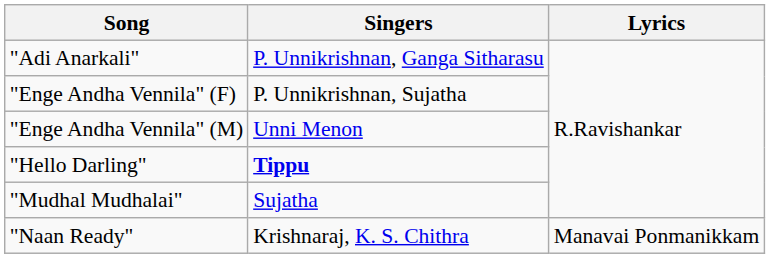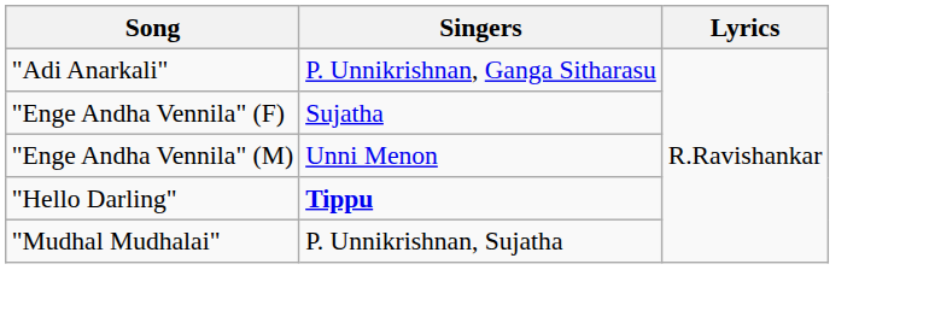 <table class="wikitable" style="font-size:95%;">
 <tr>
 <th>Song</th>
 <th>Singers</th>
 <th>Lyrics</th>
 </tr>
 <tr>
 <td>"Adi Anarkali"</td>
 <td><a href='#'>P. Unnikrishnan</a>, <a href='#'>Ganga Sitharasu</a></td>
 <td rowspan=5>R.Ravishankar</td>
 </tr>
 <tr>
 <td>"Enge Andha Vennila" (F)</td>
-<td>P. Unnikrishnan, Sujatha</td>
+<td><a href='#'>Sujatha</a></td>
 </tr>
 <tr>
 <td>"Enge Andha Vennila" (M)</td>
 <td><a href='#'>Unni Menon</a></td>
 </tr>
 <tr>
 <td>"Hello Darling"</td>
 <td><strong><a href='#'>Tippu</a></strong></td>
 </tr>
 <tr>
 <td>"Mudhal Mudhalai"</td>
-<td><a href='#'>Sujatha</a></td>
-</tr>
-<tr>
-<td>"Naan Ready"</td>
-<td>Krishnaraj, <a href='#'>K. S. Chithra</a></td>
-<td>Manavai Ponmanikkam</td>
+<td>P. Unnikrishnan, Sujatha</td>
 </tr>
 </table>
